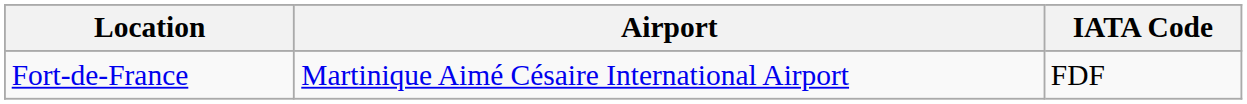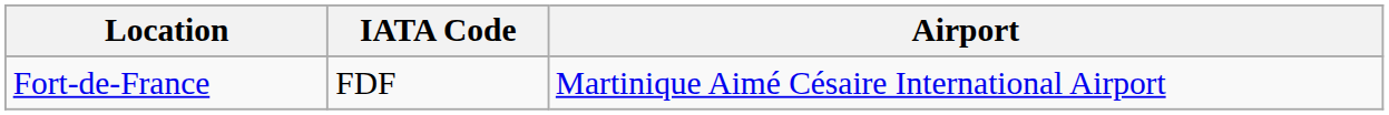 <table class="wikitable">
 <tr>
 <th scope="col" style="width:150px;"><strong>Location</strong></th>
+<th scope="col" style="width:100px;"><strong>IATA Code</strong></th>
 <th scope="col" style="width:400px;"><strong>Airport</strong></th>
-<th scope="col" style="width:100px;"><strong>IATA Code</strong></th>
 </tr>
 <tr>
 <td><a href='#'>Fort-de-France</a></td>
+<td>FDF</td>
 <td><a href='#'>Martinique Aimé Césaire International Airport</a></td>
-<td>FDF</td>
 </tr>
 </table>
